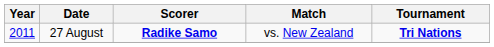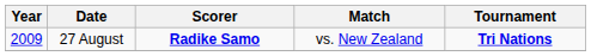 <table class="wikitable">
 <tr>
 <th width=40>Year</th>
 <th width=90>Date</th>
 <th width=170>Scorer</th>
 <th width=160>Match</th>
 <th width=150>Tournament</th>
 </tr>
 <tr>
-<td align=center><a href='#'>2011</a></td>
+<td align=center><a href='#'>2009</a></td>
 <td align=center>27 August</td>
 <td align=center><strong><a href='#'>Radike Samo</a></strong></td>
 <td align=center>vs. <a href='#'>New Zealand</a></td>
 <td align=center><strong><a href='#'>Tri Nations</a></strong></td>
 </tr>
 <tr>
 </tr>
 </table>
